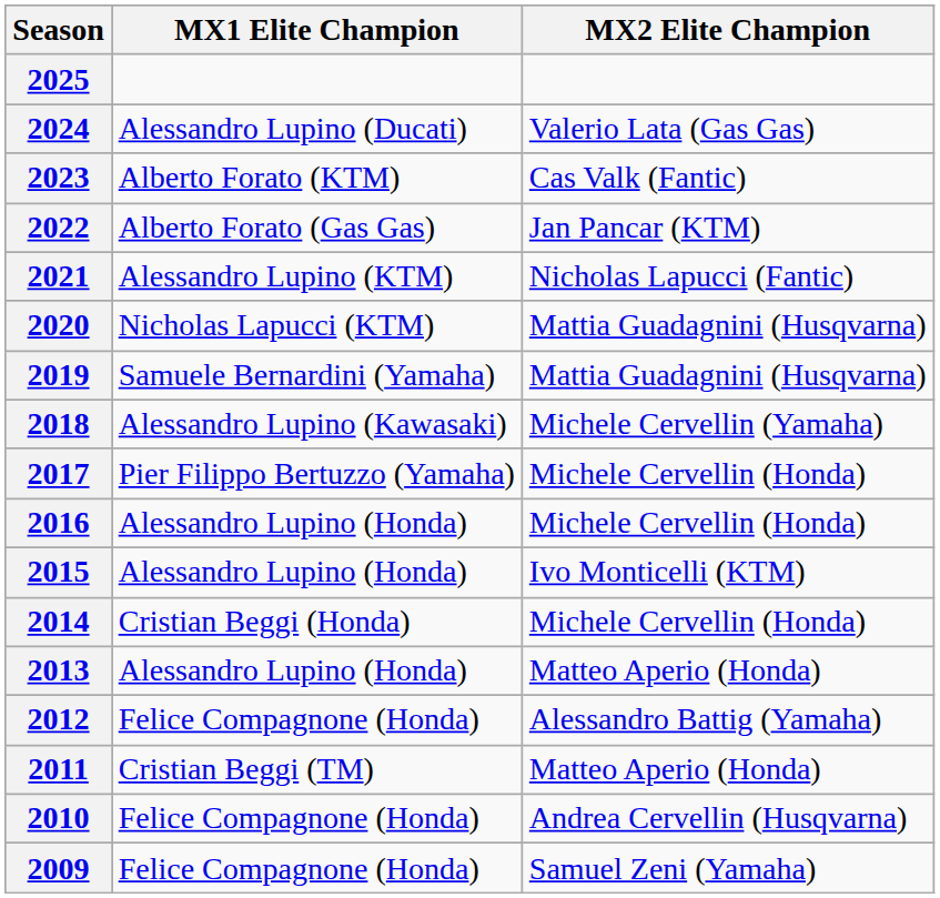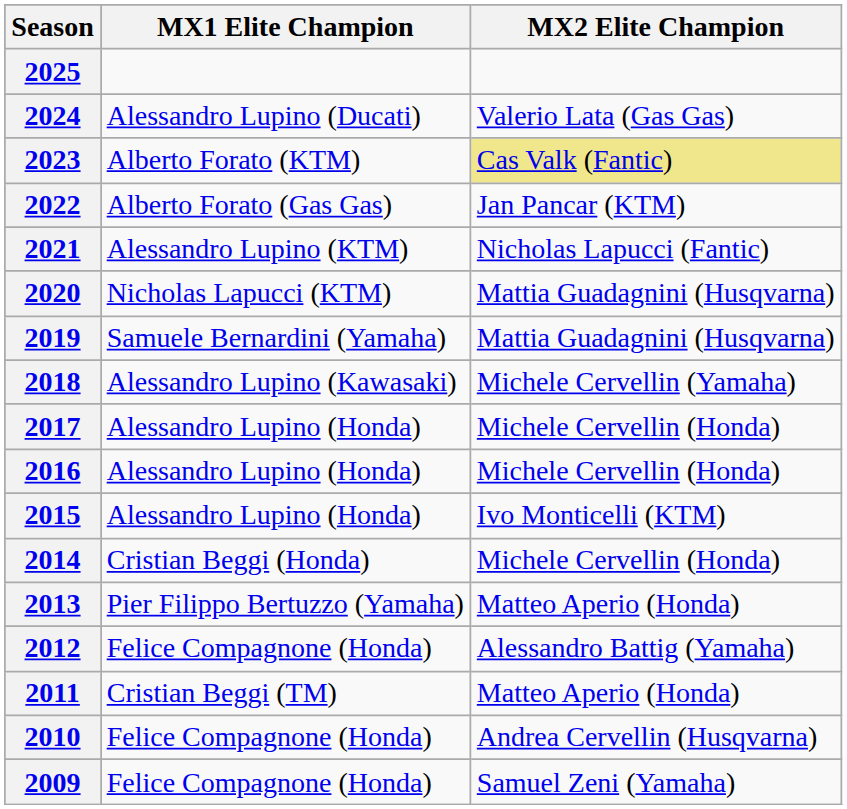 <table class="wikitable">
 <tr>
 <th>Season</th>
 <th>MX1 Elite Champion</th>
 <th>MX2 Elite Champion</th>
 </tr>
 <tr>
 <th><a href='#'>2025</a></th>
 <td></td>
 <td></td>
 </tr>
 <tr>
 <th><a href='#'>2024</a></th>
 <td> <a href='#'>Alessandro Lupino</a> (<a href='#'>Ducati</a>)</td>
 <td> <a href='#'>Valerio Lata</a> (<a href='#'>Gas Gas</a>)</td>
 </tr>
 <tr>
 <th><a href='#'>2023</a></th>
 <td> <a href='#'>Alberto Forato</a> (<a href='#'>KTM</a>)</td>
-<td> <a href='#'>Cas Valk</a> (<a href='#'>Fantic</a>)</td>
+<td style="background: khaki;"> <a href='#'>Cas Valk</a> (<a href='#'>Fantic</a>)</td>
 </tr>
 <tr>
 <th><a href='#'>2022</a></th>
 <td> <a href='#'>Alberto Forato</a> (<a href='#'>Gas Gas</a>)</td>
 <td> <a href='#'>Jan Pancar</a> (<a href='#'>KTM</a>)</td>
 </tr>
 <tr>
 <th><a href='#'>2021</a></th>
 <td> <a href='#'>Alessandro Lupino</a> (<a href='#'>KTM</a>)</td>
 <td> <a href='#'>Nicholas Lapucci</a> (<a href='#'>Fantic</a>)</td>
 </tr>
 <tr>
 <th><a href='#'>2020</a></th>
 <td> <a href='#'>Nicholas Lapucci</a> (<a href='#'>KTM</a>)</td>
 <td> <a href='#'>Mattia Guadagnini</a> (<a href='#'>Husqvarna</a>)</td>
 </tr>
 <tr>
 <th><a href='#'>2019</a></th>
 <td> <a href='#'>Samuele Bernardini</a> (<a href='#'>Yamaha</a>)</td>
 <td> <a href='#'>Mattia Guadagnini</a> (<a href='#'>Husqvarna</a>)</td>
 </tr>
 <tr>
 <th><a href='#'>2018</a></th>
 <td> <a href='#'>Alessandro Lupino</a> (<a href='#'>Kawasaki</a>)</td>
 <td> <a href='#'>Michele Cervellin</a> (<a href='#'>Yamaha</a>)</td>
 </tr>
 <tr>
 <th><a href='#'>2017</a></th>
-<td> <a href='#'>Pier Filippo Bertuzzo</a> (<a href='#'>Yamaha</a>)</td>
+<td> <a href='#'>Alessandro Lupino</a> (<a href='#'>Honda</a>)</td>
 <td> <a href='#'>Michele Cervellin</a> (<a href='#'>Honda</a>)</td>
 </tr>
 <tr>
 <th><a href='#'>2016</a></th>
 <td> <a href='#'>Alessandro Lupino</a> (<a href='#'>Honda</a>)</td>
 <td> <a href='#'>Michele Cervellin</a> (<a href='#'>Honda</a>)</td>
 </tr>
 <tr>
 <th><a href='#'>2015</a></th>
 <td> <a href='#'>Alessandro Lupino</a> (<a href='#'>Honda</a>)</td>
 <td> <a href='#'>Ivo Monticelli</a> (<a href='#'>KTM</a>)</td>
 </tr>
 <tr>
 <th><a href='#'>2014</a></th>
 <td> <a href='#'>Cristian Beggi</a> (<a href='#'>Honda</a>)</td>
 <td> <a href='#'>Michele Cervellin</a> (<a href='#'>Honda</a>)</td>
 </tr>
 <tr>
 <th><a href='#'>2013</a></th>
-<td> <a href='#'>Alessandro Lupino</a> (<a href='#'>Honda</a>)</td>
+<td> <a href='#'>Pier Filippo Bertuzzo</a> (<a href='#'>Yamaha</a>)</td>
 <td> <a href='#'>Matteo Aperio</a> (<a href='#'>Honda</a>)</td>
 </tr>
 <tr>
 <th><a href='#'>2012</a></th>
 <td> <a href='#'>Felice Compagnone</a> (<a href='#'>Honda</a>)</td>
 <td> <a href='#'>Alessandro Battig</a> (<a href='#'>Yamaha</a>)</td>
 </tr>
 <tr>
 <th><a href='#'>2011</a></th>
 <td> <a href='#'>Cristian Beggi</a> (<a href='#'>TM</a>)</td>
 <td> <a href='#'>Matteo Aperio</a> (<a href='#'>Honda</a>)</td>
 </tr>
 <tr>
 <th><a href='#'>2010</a></th>
 <td> <a href='#'>Felice Compagnone</a> (<a href='#'>Honda</a>)</td>
 <td> <a href='#'>Andrea Cervellin</a> (<a href='#'>Husqvarna</a>)</td>
 </tr>
 <tr>
 <th><a href='#'>2009</a></th>
 <td> <a href='#'>Felice Compagnone</a> (<a href='#'>Honda</a>)</td>
 <td> <a href='#'>Samuel Zeni</a> (<a href='#'>Yamaha</a>)</td>
 </tr>
 <tr>
 </tr>
 </table>
